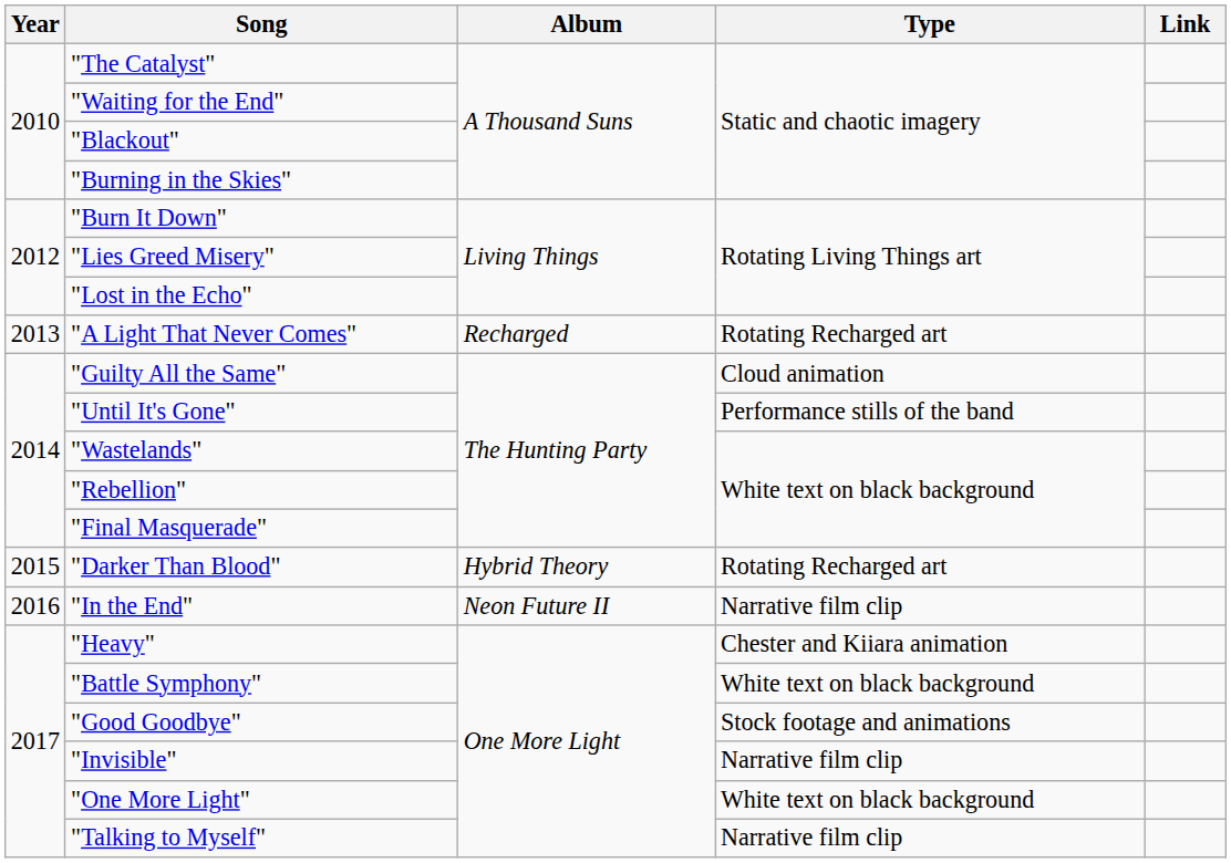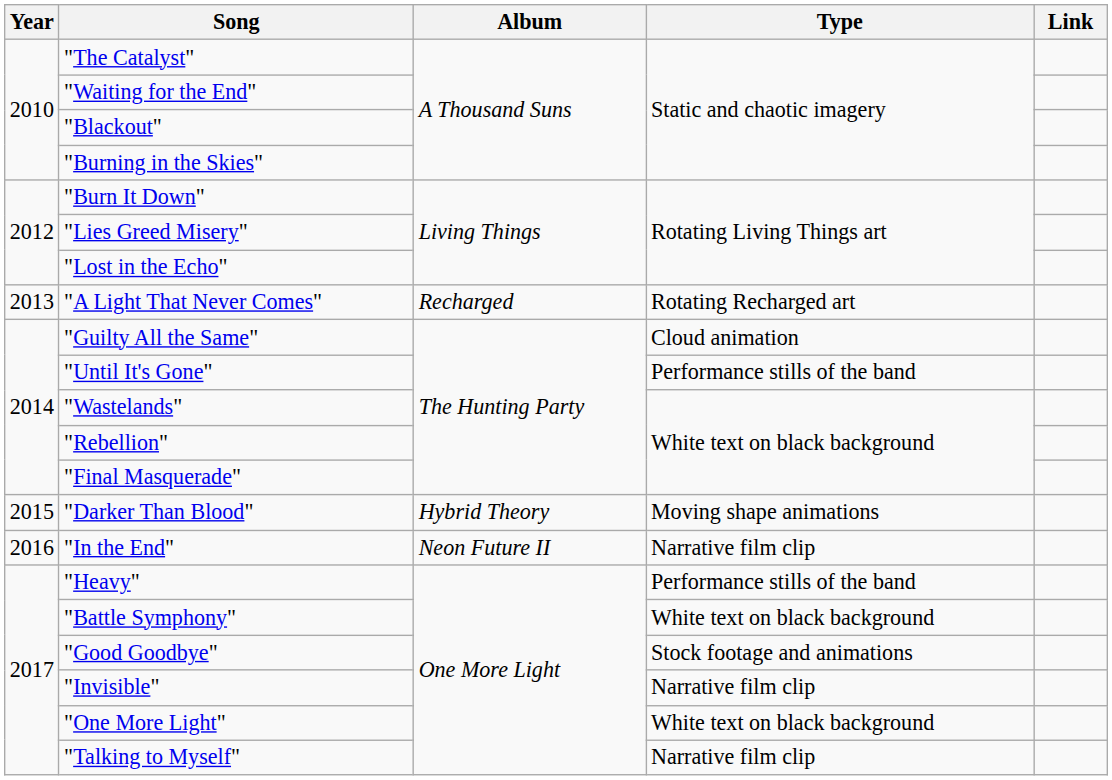 <table class="wikitable" style="width:800px;">
 <tr>
 <th style="width:30px;">Year</th>
 <th>Song</th>
 <th>Album</th>
 <th>Type</th>
 <th>Link</th>
 </tr>
 <tr>
 <td rowspan="4">2010</td>
 <td>"<a href='#'>The Catalyst</a>"</td>
 <td rowspan="4"><em>A Thousand Suns</em></td>
 <td rowspan="4">Static and chaotic imagery</td>
 <td></td>
 </tr>
 <tr>
 <td>"<a href='#'>Waiting for the End</a>"</td>
 <td></td>
 </tr>
 <tr>
 <td>"<a href='#'>Blackout</a>"</td>
 <td></td>
 </tr>
 <tr>
 <td>"<a href='#'>Burning in the Skies</a>"</td>
 <td></td>
 </tr>
 <tr>
 <td rowspan="3">2012</td>
 <td>"<a href='#'>Burn It Down</a>"</td>
 <td rowspan="3"><em>Living Things</em></td>
 <td rowspan="3">Rotating Living Things art</td>
 <td></td>
 </tr>
 <tr>
 <td>"<a href='#'>Lies Greed Misery</a>"</td>
 <td></td>
 </tr>
 <tr>
 <td>"<a href='#'>Lost in the Echo</a>"</td>
 <td></td>
 </tr>
 <tr>
 <td>2013</td>
 <td>"<a href='#'>A Light That Never Comes</a>"</td>
 <td><em>Recharged</em></td>
 <td>Rotating Recharged art</td>
 <td></td>
 </tr>
 <tr>
 <td rowspan="5">2014</td>
 <td>"<a href='#'>Guilty All the Same</a>"</td>
 <td rowspan="5"><em>The Hunting Party</em></td>
 <td>Cloud animation</td>
 <td></td>
 </tr>
 <tr>
 <td>"<a href='#'>Until It's Gone</a>"</td>
 <td>Performance stills of the band</td>
 <td></td>
 </tr>
 <tr>
 <td>"<a href='#'>Wastelands</a>"</td>
 <td rowspan="3">White text on black background</td>
 <td></td>
 </tr>
 <tr>
 <td>"<a href='#'>Rebellion</a>"</td>
 <td></td>
 </tr>
 <tr>
 <td>"<a href='#'>Final Masquerade</a>"</td>
 <td></td>
 </tr>
 <tr>
 <td>2015</td>
 <td>"<a href='#'>Darker Than Blood</a>"</td>
 <td><em>Hybrid Theory</em></td>
-<td>Rotating Recharged art</td>
+<td>Moving shape animations</td>
 <td></td>
 </tr>
 <tr>
 <td>2016</td>
 <td>"<a href='#'>In the End</a>"</td>
 <td><em>Neon Future II</em></td>
 <td>Narrative film clip</td>
 <td></td>
 </tr>
 <tr>
 <td rowspan="6">2017</td>
 <td>"<a href='#'>Heavy</a>"</td>
 <td rowspan="6"><em>One More Light</em></td>
-<td>Chester and Kiiara animation</td>
+<td>Performance stills of the band</td>
 <td></td>
 </tr>
 <tr>
 <td>"<a href='#'>Battle Symphony</a>"</td>
 <td>White text on black background</td>
 <td></td>
 </tr>
 <tr>
 <td>"<a href='#'>Good Goodbye</a>"</td>
 <td>Stock footage and animations</td>
 <td></td>
 </tr>
 <tr>
 <td>"<a href='#'>Invisible</a>"</td>
 <td>Narrative film clip</td>
 <td></td>
 </tr>
 <tr>
 <td>"<a href='#'>One More Light</a>"</td>
 <td>White text on black background</td>
 <td></td>
 </tr>
 <tr>
 <td>"<a href='#'>Talking to Myself</a>"</td>
 <td>Narrative film clip</td>
 <td></td>
 </tr>
 </table>
